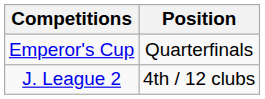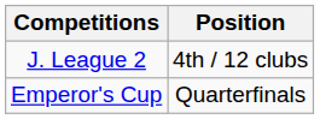 <table class="wikitable" style="text-align:center;">
 <tr>
 <th>Competitions</th>
 <th>Position</th>
 </tr>
 <tr>
+<td><a href='#'>J. League 2</a></td>
+<td>4th / 12 clubs</td>
+</tr>
+<tr>
 <td><a href='#'>Emperor's Cup</a></td>
 <td>Quarterfinals</td>
 </tr>
-<tr>
-<td><a href='#'>J. League 2</a></td>
-<td>4th / 12 clubs</td>
-</tr>
 </table>
